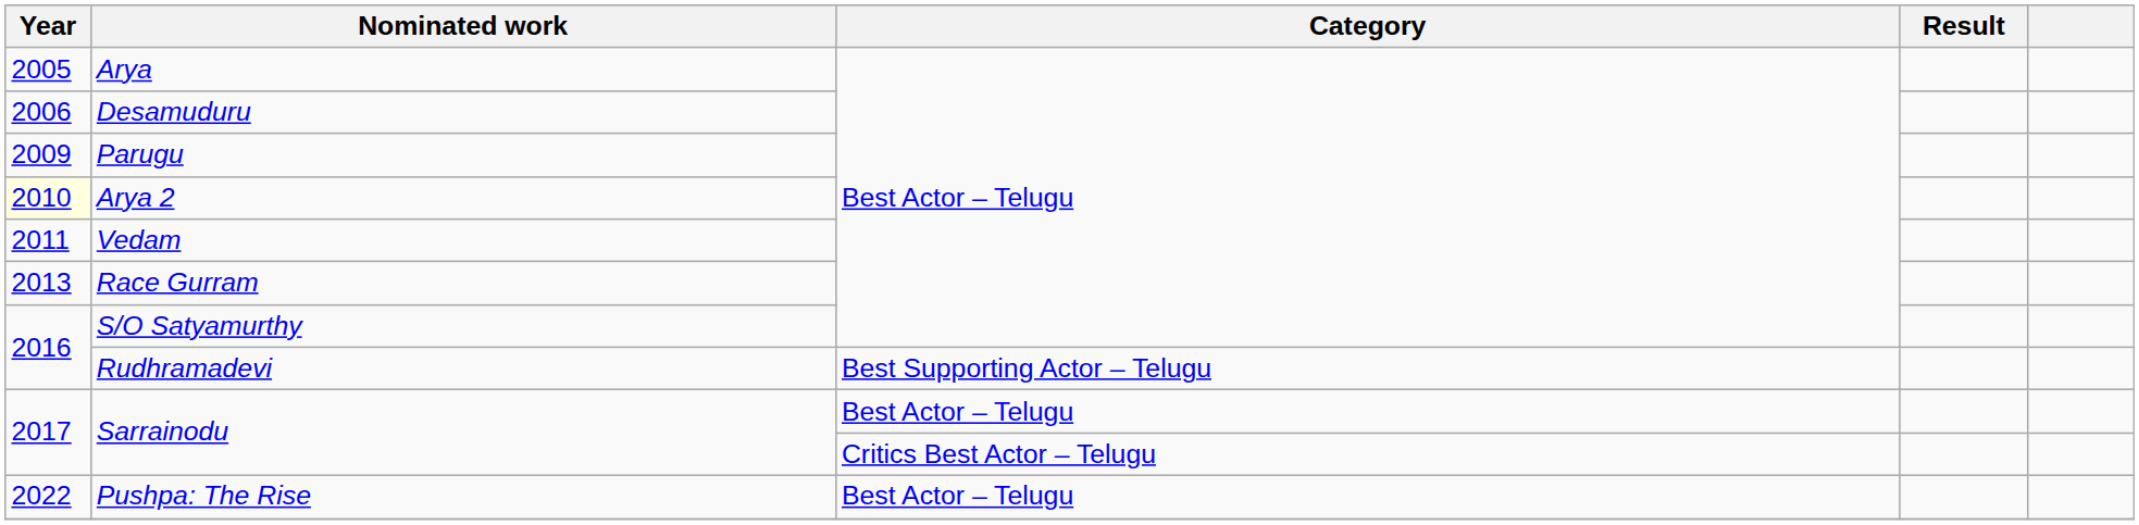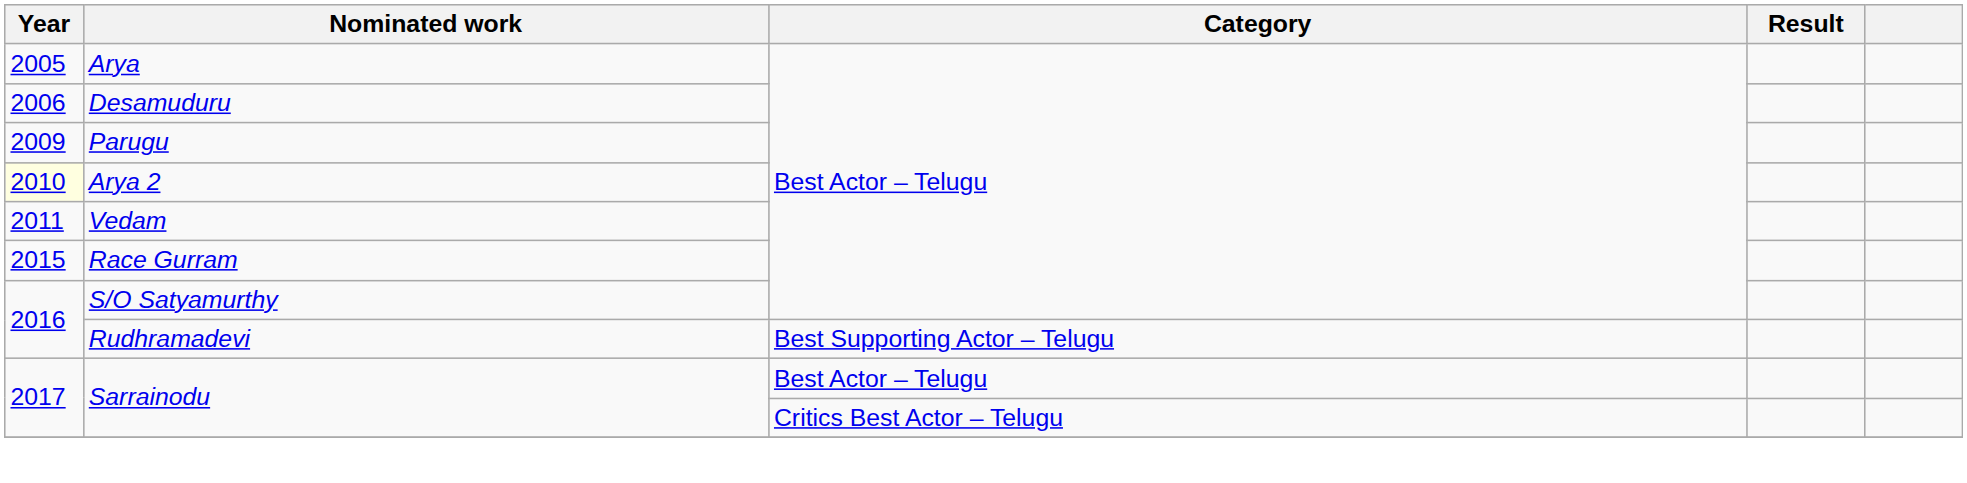 <table class="wikitable" style="width:100%;">
 <tr>
 <th scope="col" style="width:4%;">Year</th>
 <th scope="col" style="width:35%;">Nominated work</th>
 <th scope="col" style="width:50%;">Category</th>
 <th scope="col" style="width:6%;">Result</th>
 <th scope="col" style="width:5%;"></th>
 </tr>
 <tr>
 <td><a href='#'>2005</a></td>
 <td><em><a href='#'>Arya</a></em></td>
 <td rowspan="7"><a href='#'>Best Actor – Telugu</a></td>
 <td></td>
 <td></td>
 </tr>
 <tr>
 <td><a href='#'>2006</a></td>
 <td><em><a href='#'>Desamuduru</a></em></td>
 <td></td>
 <td></td>
 </tr>
 <tr>
 <td><a href='#'>2009</a></td>
 <td><em><a href='#'>Parugu</a></em></td>
 <td></td>
 <td></td>
 </tr>
 <tr>
 <td style="background: lightyellow;"><a href='#'>2010</a></td>
 <td><em><a href='#'>Arya 2</a></em></td>
 <td></td>
 <td></td>
 </tr>
 <tr>
 <td><a href='#'>2011</a></td>
 <td><em><a href='#'>Vedam</a></em></td>
 <td></td>
 <td></td>
 </tr>
 <tr>
-<td><a href='#'>2013</a></td>
+<td><a href='#'>2015</a></td>
 <td><em><a href='#'>Race Gurram</a></em></td>
 <td></td>
 <td></td>
 </tr>
 <tr>
 <td rowspan="2"><a href='#'>2016</a></td>
 <td><em><a href='#'>S/O Satyamurthy</a></em></td>
 <td></td>
 <td></td>
 </tr>
 <tr>
 <td><em><a href='#'>Rudhramadevi</a></em></td>
 <td><a href='#'>Best Supporting Actor – Telugu</a></td>
 <td></td>
 <td></td>
 </tr>
 <tr>
 <td rowspan="2"><a href='#'>2017</a></td>
 <td rowspan="2"><em><a href='#'>Sarrainodu</a></em></td>
 <td><a href='#'>Best Actor – Telugu</a></td>
 <td></td>
 <td></td>
 </tr>
 <tr>
 <td><a href='#'>Critics Best Actor – Telugu</a></td>
 <td></td>
 <td></td>
 </tr>
 <tr>
-<td><a href='#'>2022</a></td>
-<td><em><a href='#'>Pushpa: The Rise</a></em></td>
-<td><a href='#'>Best Actor – Telugu</a></td>
-<td></td>
-<td></td>
-</tr>
-<tr>
 </tr>
 </table>
